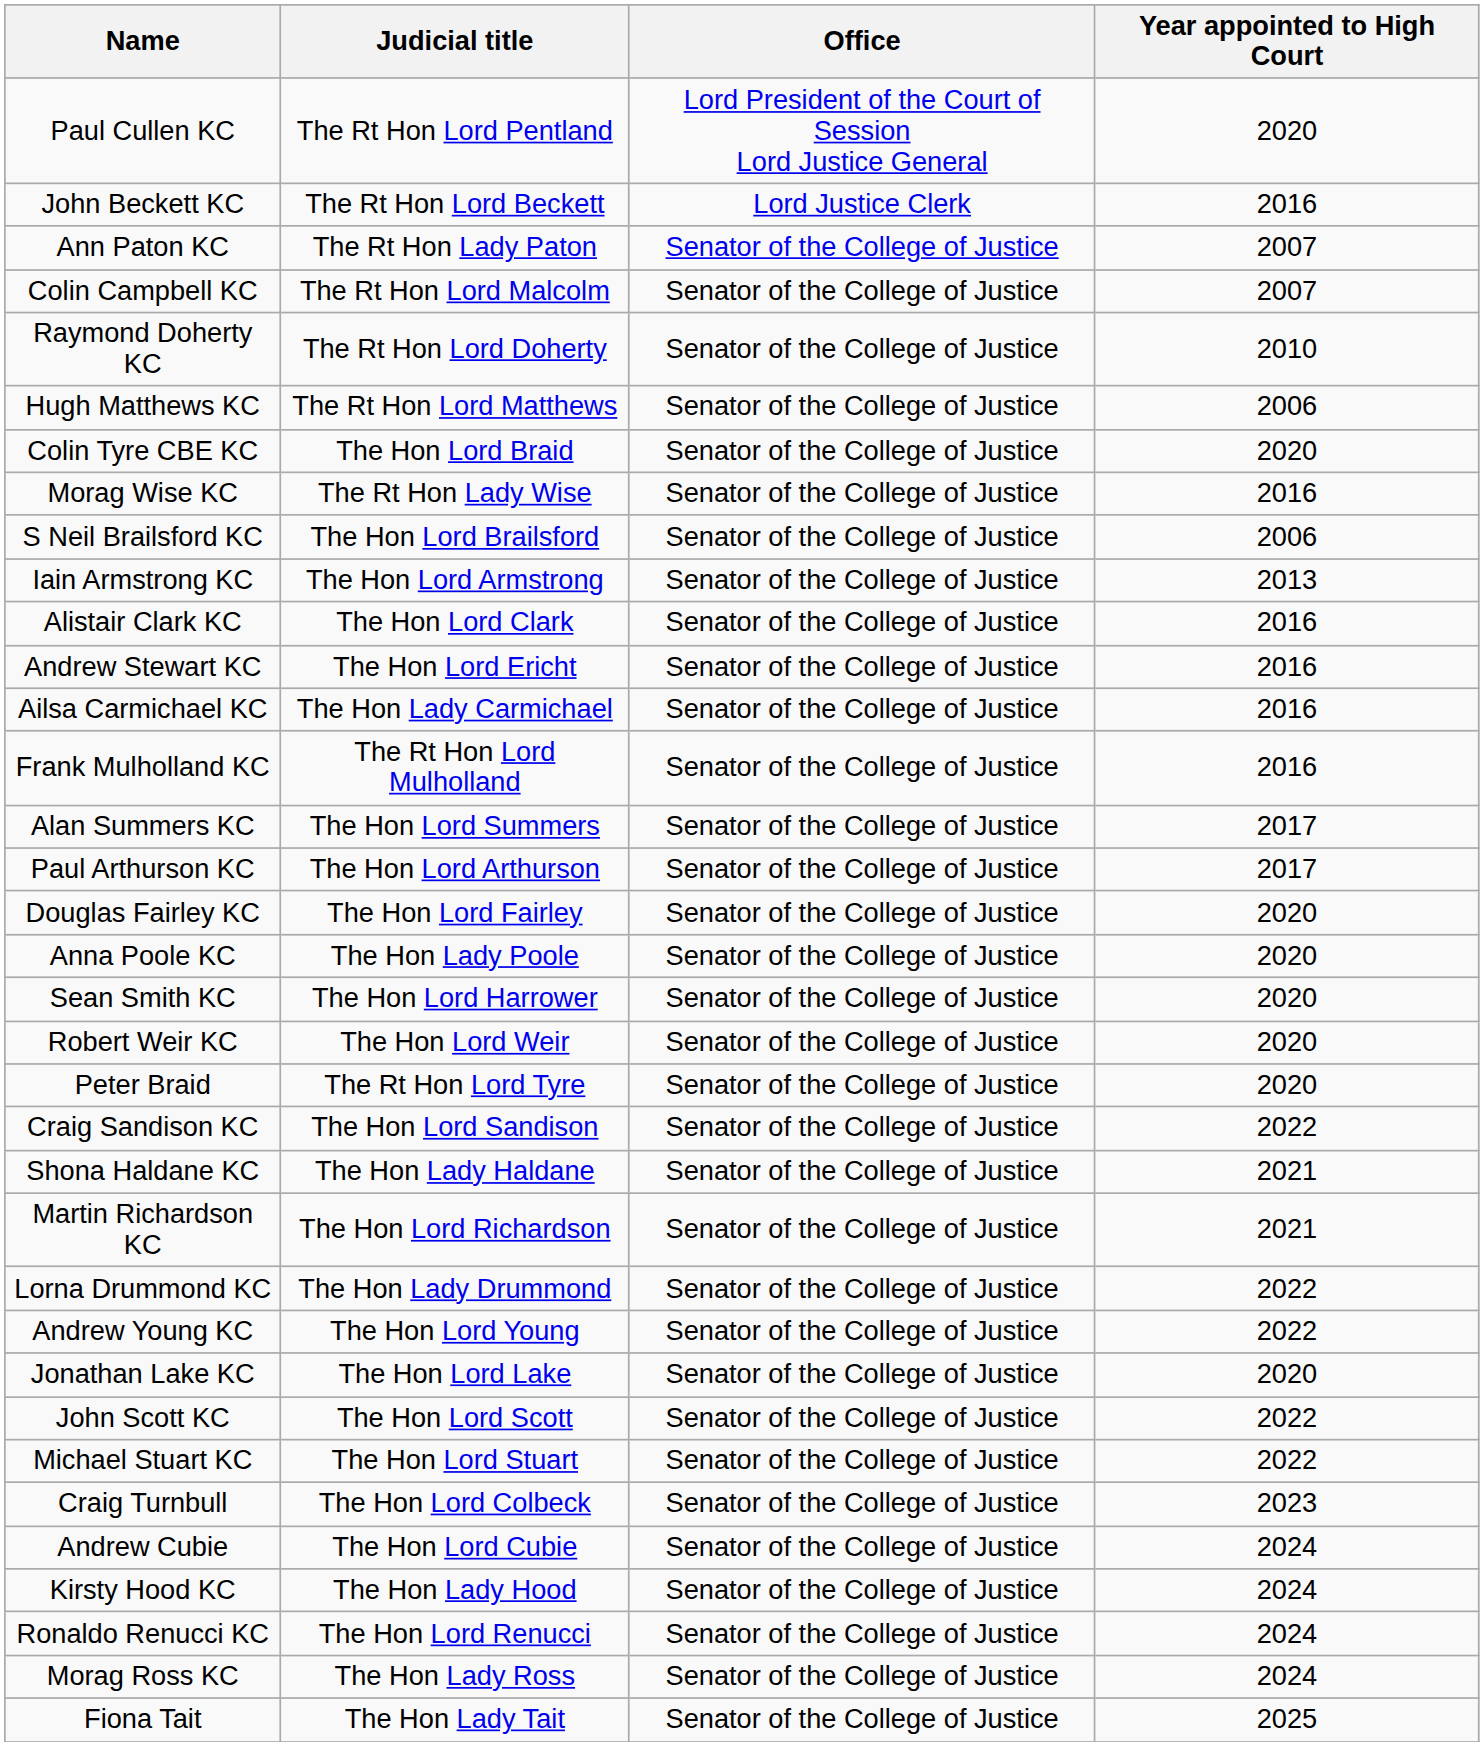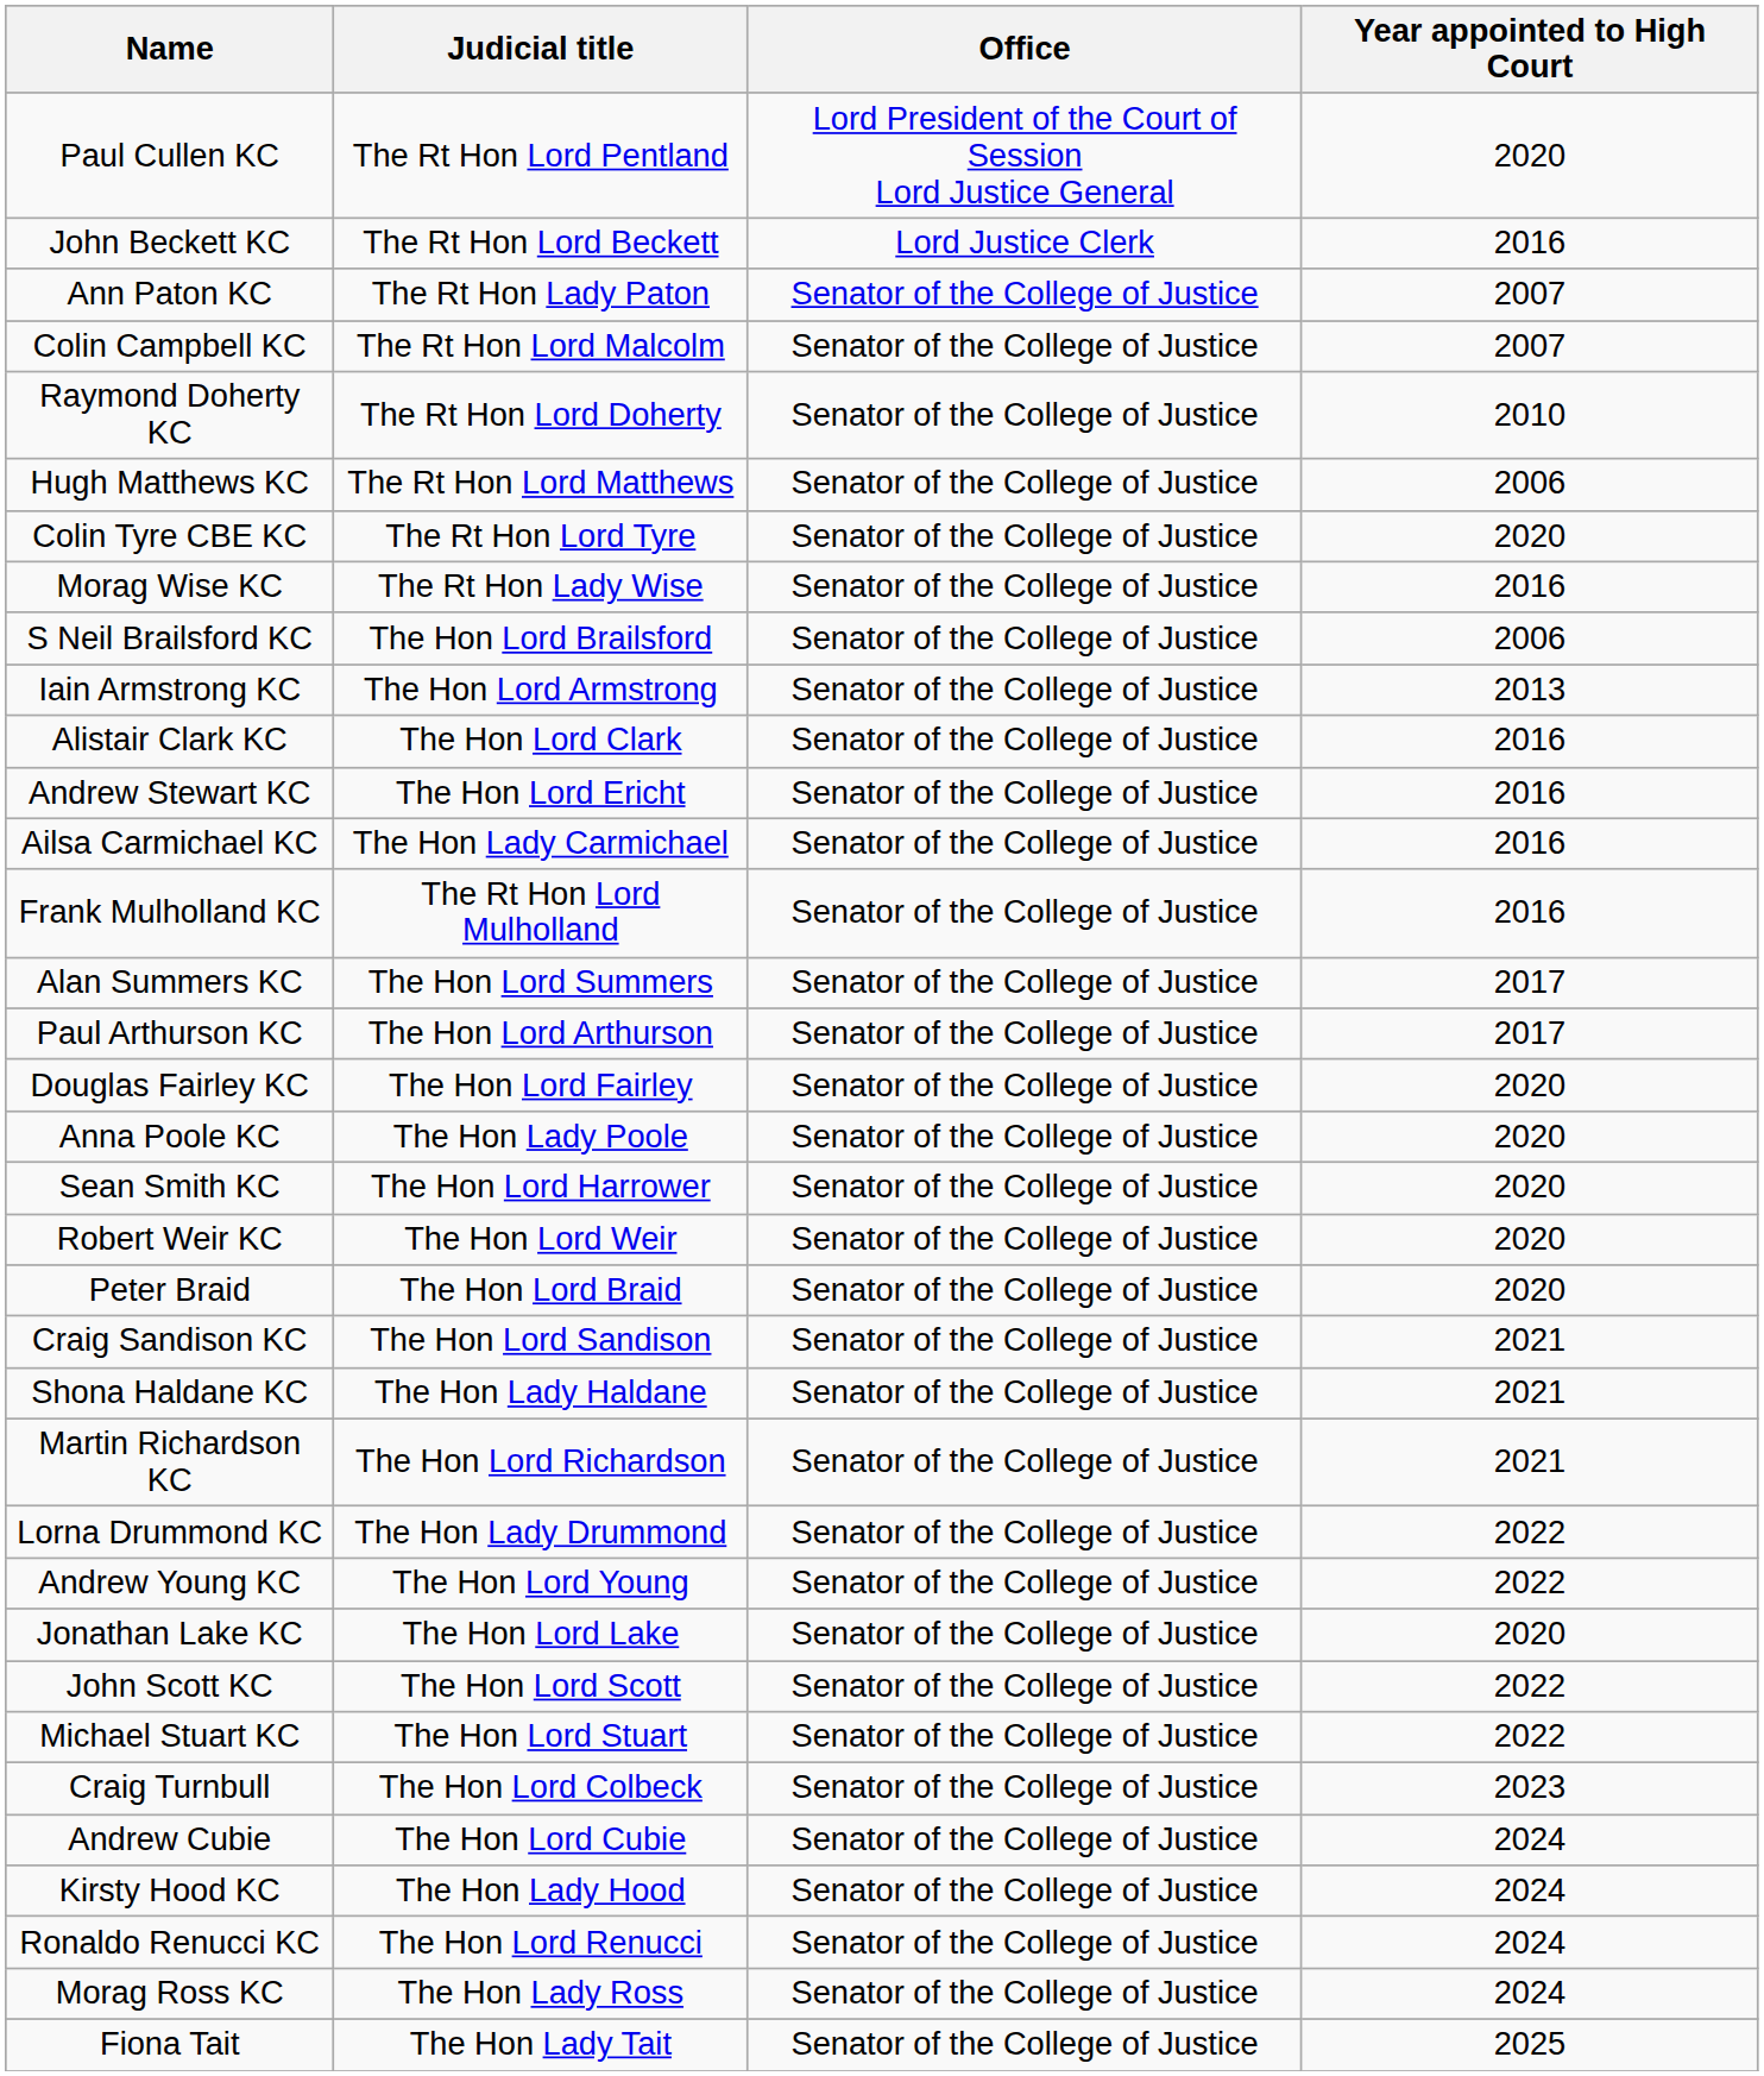 <table class="wikitable sortable" style="text-align:center">
 <tr>
 <th>Name</th>
 <th>Judicial title</th>
 <th>Office</th>
 <th>Year appointed to High Court</th>
 </tr>
 <tr>
 <td>Paul Cullen KC</td>
 <td>The Rt Hon <a href='#'>Lord Pentland</a></td>
 <td><a href='#'>Lord President of the Court of Session</a><br><a href='#'>Lord Justice General</a></td>
 <td>2020</td>
 </tr>
 <tr>
 <td>John Beckett KC</td>
 <td>The Rt Hon <a href='#'>Lord Beckett</a></td>
 <td><a href='#'>Lord Justice Clerk</a></td>
 <td>2016</td>
 </tr>
 <tr>
 <td>Ann Paton KC</td>
 <td>The Rt Hon <a href='#'>Lady Paton</a></td>
 <td><a href='#'>Senator of the College of Justice</a></td>
 <td>2007</td>
 </tr>
 <tr>
 <td>Colin Campbell KC</td>
 <td>The Rt Hon <a href='#'>Lord Malcolm</a></td>
 <td>Senator of the College of Justice</td>
 <td>2007</td>
 </tr>
 <tr>
 <td>Raymond Doherty KC</td>
 <td>The Rt Hon <a href='#'>Lord Doherty</a></td>
 <td>Senator of the College of Justice</td>
 <td>2010</td>
 </tr>
 <tr>
 <td>Hugh Matthews KC</td>
 <td>The Rt Hon <a href='#'>Lord Matthews</a></td>
 <td>Senator of the College of Justice</td>
 <td>2006</td>
 </tr>
 <tr>
 <td>Colin Tyre CBE KC</td>
-<td>The Hon <a href='#'>Lord Braid</a></td>
+<td>The Rt Hon <a href='#'>Lord Tyre</a></td>
 <td>Senator of the College of Justice</td>
 <td>2020</td>
 </tr>
 <tr>
 <td>Morag Wise KC</td>
 <td>The Rt Hon <a href='#'>Lady Wise</a></td>
 <td>Senator of the College of Justice</td>
 <td>2016</td>
 </tr>
 <tr>
 <td>S Neil Brailsford KC</td>
 <td>The Hon <a href='#'>Lord Brailsford</a></td>
 <td>Senator of the College of Justice</td>
 <td>2006</td>
 </tr>
 <tr>
 <td>Iain Armstrong KC</td>
 <td>The Hon <a href='#'>Lord Armstrong</a></td>
 <td>Senator of the College of Justice</td>
 <td>2013</td>
 </tr>
 <tr>
 <td>Alistair Clark KC</td>
 <td>The Hon <a href='#'>Lord Clark</a></td>
 <td>Senator of the College of Justice</td>
 <td>2016</td>
 </tr>
 <tr>
 <td>Andrew Stewart KC</td>
 <td>The Hon <a href='#'>Lord Ericht</a></td>
 <td>Senator of the College of Justice</td>
 <td>2016</td>
 </tr>
 <tr>
 <td>Ailsa Carmichael KC</td>
 <td>The Hon <a href='#'>Lady Carmichael</a></td>
 <td>Senator of the College of Justice</td>
 <td>2016</td>
 </tr>
 <tr>
 <td>Frank Mulholland KC</td>
 <td>The Rt Hon <a href='#'>Lord Mulholland</a></td>
 <td>Senator of the College of Justice</td>
 <td>2016</td>
 </tr>
 <tr>
 <td>Alan Summers KC</td>
 <td>The Hon <a href='#'>Lord Summers</a></td>
 <td>Senator of the College of Justice</td>
 <td>2017</td>
 </tr>
 <tr>
 <td>Paul Arthurson KC</td>
 <td>The Hon <a href='#'>Lord Arthurson</a></td>
 <td>Senator of the College of Justice</td>
 <td>2017</td>
 </tr>
 <tr>
 <td>Douglas Fairley KC</td>
 <td>The Hon <a href='#'>Lord Fairley</a></td>
 <td>Senator of the College of Justice</td>
 <td>2020</td>
 </tr>
 <tr>
 <td>Anna Poole KC</td>
 <td>The Hon <a href='#'>Lady Poole</a></td>
 <td>Senator of the College of Justice</td>
 <td>2020</td>
 </tr>
 <tr>
 <td>Sean Smith KC</td>
 <td>The Hon <a href='#'>Lord Harrower</a></td>
 <td>Senator of the College of Justice</td>
 <td>2020</td>
 </tr>
 <tr>
 <td>Robert Weir KC</td>
 <td>The Hon <a href='#'>Lord Weir</a></td>
 <td>Senator of the College of Justice</td>
 <td>2020</td>
 </tr>
 <tr>
 <td>Peter Braid</td>
-<td>The Rt Hon <a href='#'>Lord Tyre</a></td>
+<td>The Hon <a href='#'>Lord Braid</a></td>
 <td>Senator of the College of Justice</td>
 <td>2020</td>
 </tr>
 <tr>
 <td>Craig Sandison KC</td>
 <td>The Hon <a href='#'>Lord Sandison</a></td>
 <td>Senator of the College of Justice</td>
-<td>2022</td>
+<td>2021</td>
 </tr>
 <tr>
 <td>Shona Haldane KC</td>
 <td>The Hon <a href='#'>Lady Haldane</a></td>
 <td>Senator of the College of Justice</td>
 <td>2021</td>
 </tr>
 <tr>
 <td>Martin Richardson KC</td>
 <td>The Hon <a href='#'>Lord Richardson</a></td>
 <td>Senator of the College of Justice</td>
 <td>2021</td>
 </tr>
 <tr>
 <td>Lorna Drummond KC</td>
 <td>The Hon <a href='#'>Lady Drummond</a></td>
 <td>Senator of the College of Justice</td>
 <td>2022</td>
 </tr>
 <tr>
 <td>Andrew Young KC</td>
 <td>The Hon <a href='#'>Lord Young</a></td>
 <td>Senator of the College of Justice</td>
 <td>2022</td>
 </tr>
 <tr>
 <td>Jonathan Lake KC</td>
 <td>The Hon <a href='#'>Lord Lake</a></td>
 <td>Senator of the College of Justice</td>
 <td>2020</td>
 </tr>
 <tr>
 <td>John Scott KC</td>
 <td>The Hon <a href='#'>Lord Scott</a></td>
 <td>Senator of the College of Justice</td>
 <td>2022</td>
 </tr>
 <tr>
 <td>Michael Stuart KC</td>
 <td>The Hon <a href='#'>Lord Stuart</a></td>
 <td>Senator of the College of Justice</td>
 <td>2022</td>
 </tr>
 <tr>
 <td>Craig Turnbull</td>
 <td>The Hon <a href='#'>Lord Colbeck</a></td>
 <td>Senator of the College of Justice</td>
 <td>2023</td>
 </tr>
 <tr>
 <td>Andrew Cubie</td>
 <td>The Hon <a href='#'>Lord Cubie</a></td>
 <td>Senator of the College of Justice</td>
 <td>2024</td>
 </tr>
 <tr>
 <td>Kirsty Hood KC</td>
 <td>The Hon <a href='#'>Lady Hood</a></td>
 <td>Senator of the College of Justice</td>
 <td>2024</td>
 </tr>
 <tr>
 <td>Ronaldo Renucci KC</td>
 <td>The Hon <a href='#'>Lord Renucci</a></td>
 <td>Senator of the College of Justice</td>
 <td>2024</td>
 </tr>
 <tr>
 <td>Morag Ross KC</td>
 <td>The Hon <a href='#'>Lady Ross</a></td>
 <td>Senator of the College of Justice</td>
 <td>2024</td>
 </tr>
 <tr>
 <td>Fiona Tait</td>
 <td>The Hon <a href='#'>Lady Tait</a></td>
 <td>Senator of the College of Justice</td>
 <td>2025</td>
 </tr>
 <tr>
 </tr>
 </table>
